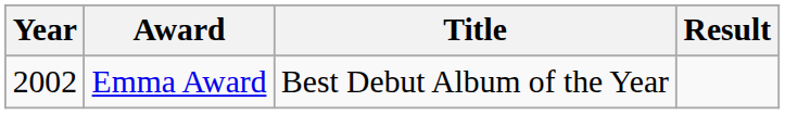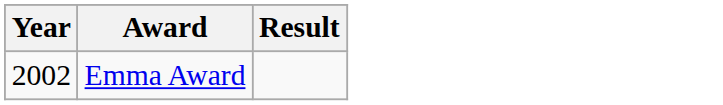 <table class="wikitable">
 <tr>
 <th>Year</th>
 <th>Award</th>
-<th>Title</th>
 <th>Result</th>
 </tr>
 <tr>
 <td rowspan="1">2002</td>
 <td><a href='#'>Emma Award</a></td>
-<td>Best Debut Album of the Year</td>
 <td></td>
 </tr>
 </table>
